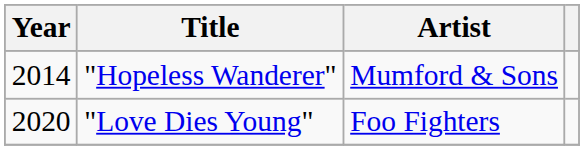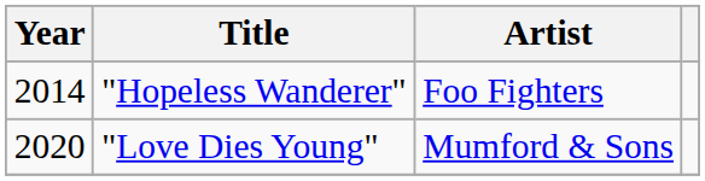 <table class="wikitable">
 <tr>
 <th>Year</th>
 <th>Title</th>
 <th>Artist</th>
 <th class="unsortable"></th>
 </tr>
 <tr>
 <td>2014</td>
 <td>"<a href='#'>Hopeless Wanderer</a>"</td>
-<td><a href='#'>Mumford & Sons</a></td>
+<td><a href='#'>Foo Fighters</a></td>
 <td></td>
 </tr>
 <tr>
 <td>2020</td>
 <td>"<a href='#'>Love Dies Young</a>"</td>
-<td><a href='#'>Foo Fighters</a></td>
+<td><a href='#'>Mumford & Sons</a></td>
 <td></td>
 </tr>
 <tr>
 </tr>
 </table>
